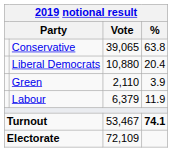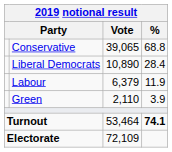 <table class="wikitable">
 <tr>
 <th colspan="4"><a href='#'>2019</a> <a href='#'>notional result</a></th>
 </tr>
 <tr>
 <th bgcolor="#DDDDFF" width="130px" colspan="2">Party</th>
 <th bgcolor="#DDDDFF" width="50px">Vote</th>
 <th bgcolor="#DDDDFF" width="30px">%</th>
 </tr>
 <tr>
 <td></td>
 <td><a href='#'>Conservative</a></td>
 <td align=right>39,065</td>
-<td align=right>63.8</td>
+<td align=right>68.8</td>
 </tr>
 <tr>
 <td></td>
 <td><a href='#'>Liberal Democrats</a></td>
-<td align=right>10,880</td>
-<td align=right>20.4</td>
+<td align=right>10,890</td>
+<td align=right>28.4</td>
+</tr>
+<tr>
+<td></td>
+<td><a href='#'>Labour</a></td>
+<td align=right>6,379</td>
+<td align=right>11.9</td>
 </tr>
 <tr>
 <td></td>
 <td><a href='#'>Green</a></td>
 <td align=right>2,110</td>
 <td align=right>3.9</td>
 </tr>
 <tr>
-<td></td>
-<td><a href='#'>Labour</a></td>
-<td align=right>6,379</td>
-<td align=right>11.9</td>
-</tr>
-<tr>
 <td colspan="4" bgcolor="#EAECF0"></td>
 </tr>
 <tr>
 <td colspan="2"><strong>Turnout</strong></td>
-<td align=right>53,467</td>
+<td align=right>53,464</td>
 <td align=right><strong>74.1</strong></td>
 </tr>
 <tr>
 <td colspan="2"><strong>Electorate</strong></td>
 <td align=right>72,109</td>
 </tr>
 </table>
